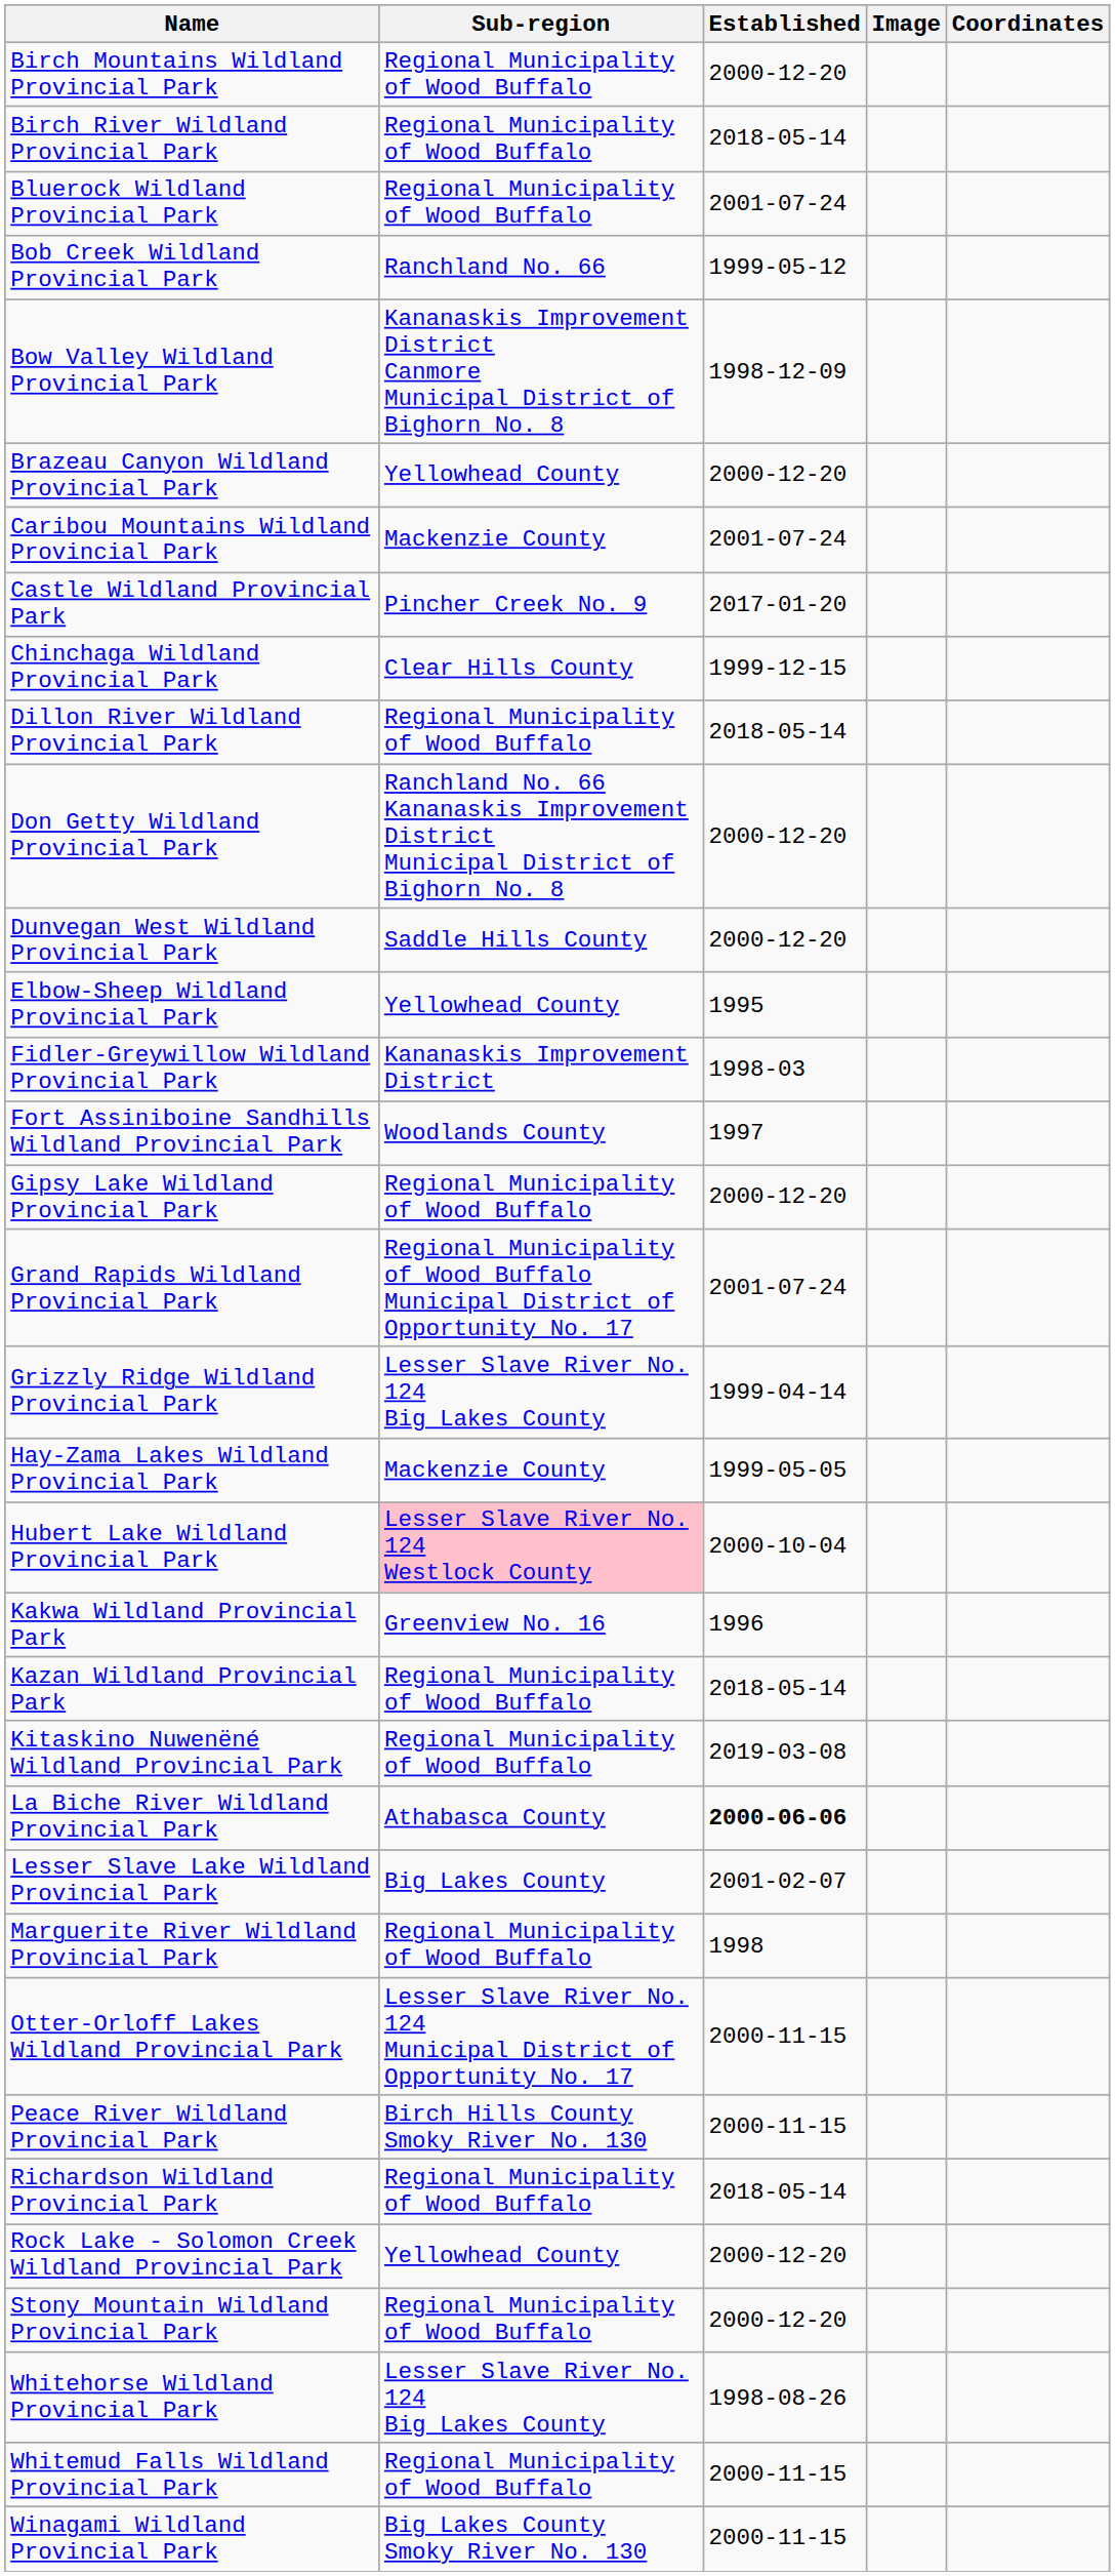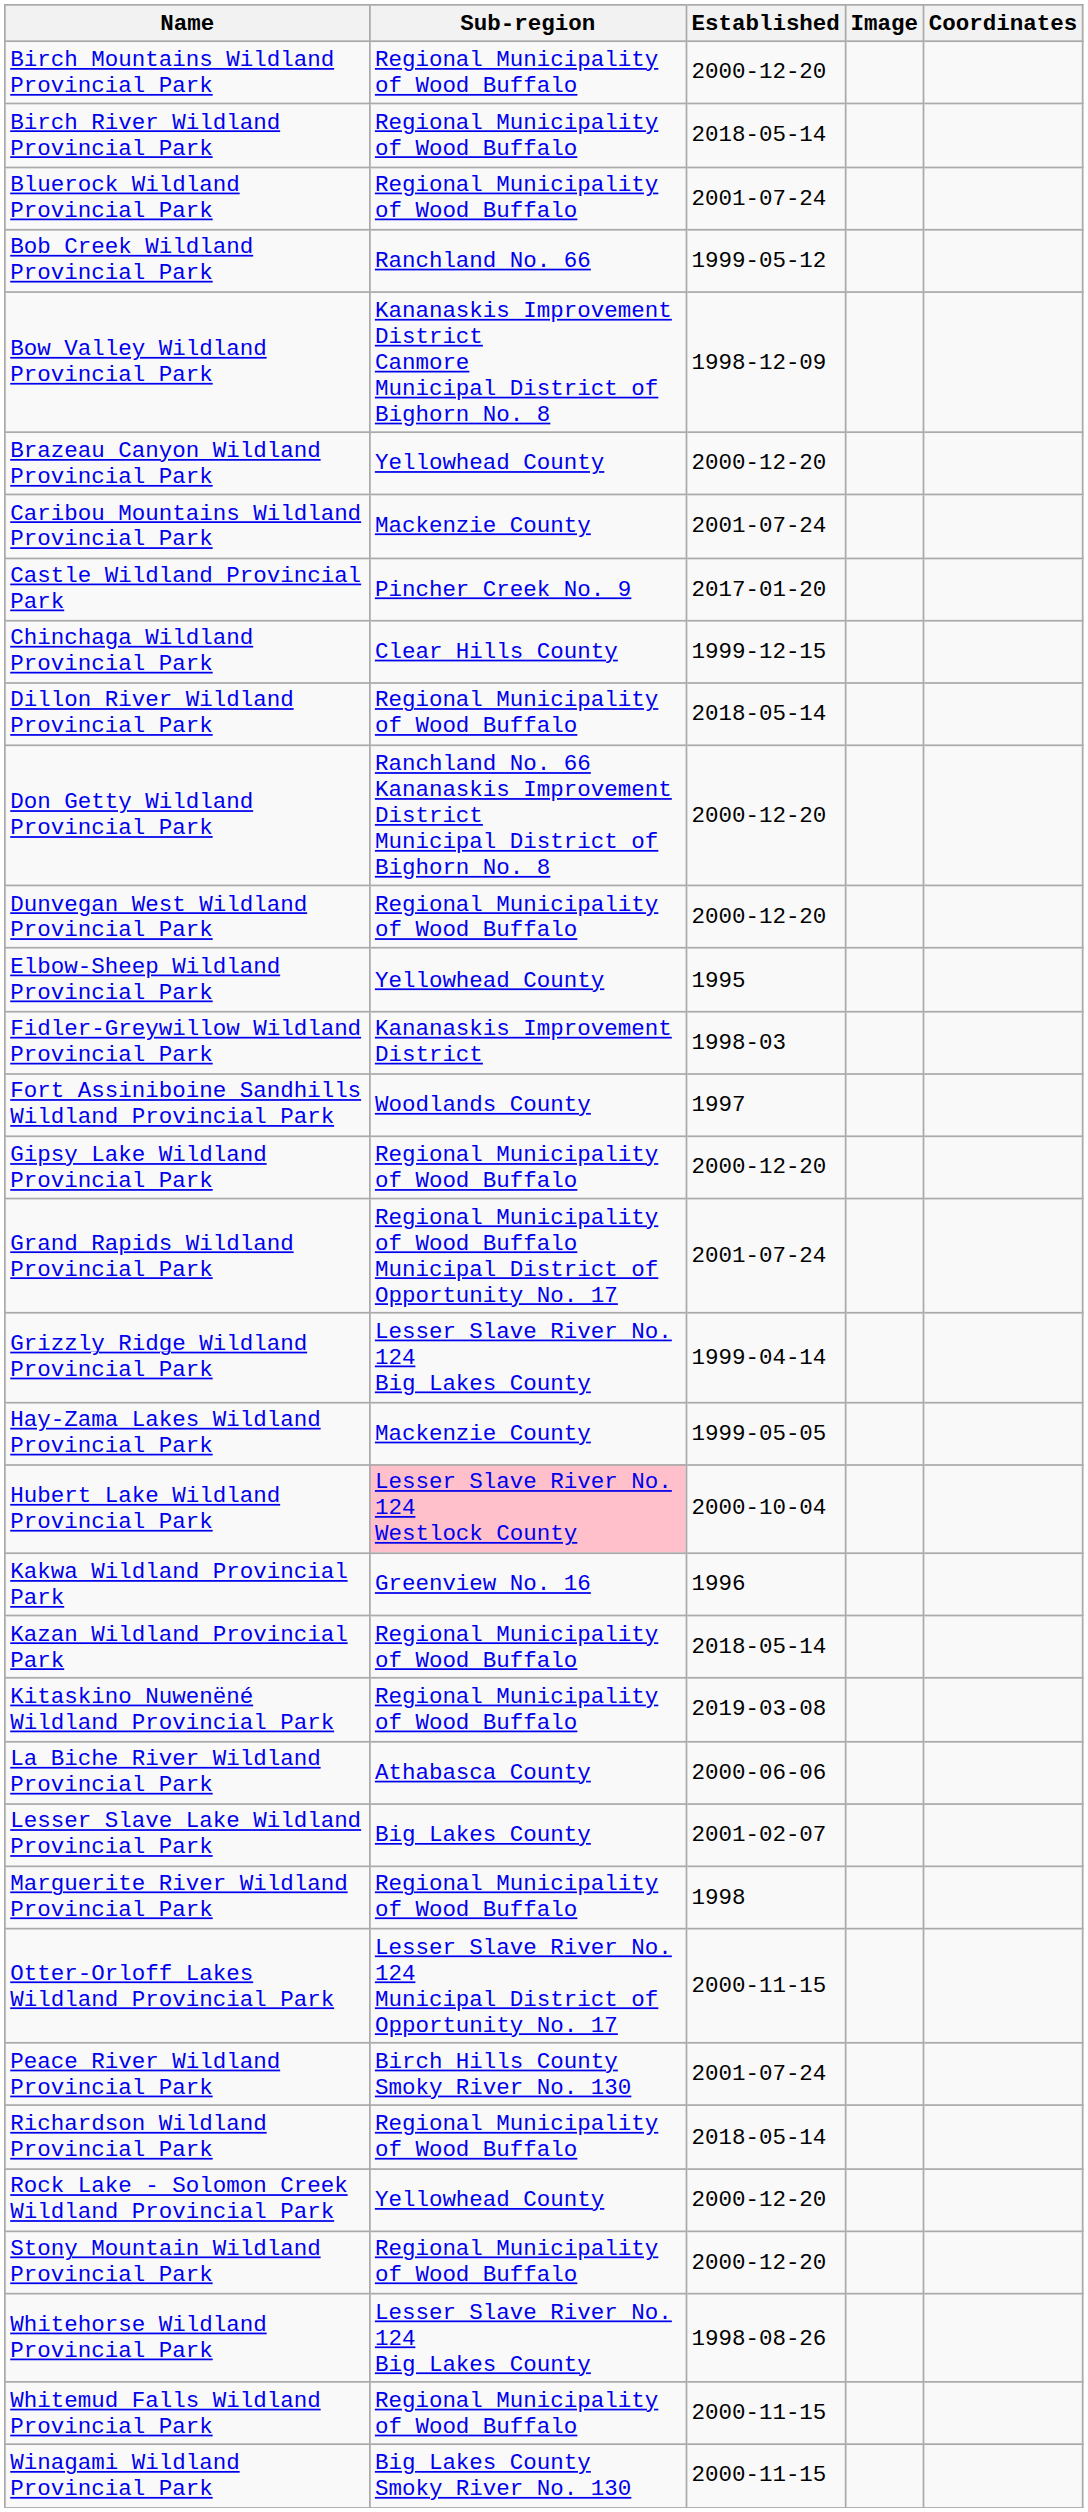 <table class='wikitable sortable' style="width:100%">
 <tr>
 <th>Name</th>
 <th>Sub-region</th>
 <th>Established</th>
 <th>Image</th>
 <th>Coordinates</th>
 </tr>
 <tr>
 <td><a href='#'>Birch Mountains Wildland Provincial Park</a></td>
 <td><a href='#'>Regional Municipality of Wood Buffalo</a></td>
 <td>2000-12-20</td>
 <td></td>
 <td></td>
 </tr>
 <tr>
 <td><a href='#'>Birch River Wildland Provincial Park</a></td>
 <td><a href='#'>Regional Municipality of Wood Buffalo</a></td>
 <td>2018-05-14</td>
 <td></td>
 <td></td>
 </tr>
 <tr>
 <td><a href='#'>Bluerock Wildland Provincial Park</a></td>
 <td><a href='#'>Regional Municipality of Wood Buffalo</a></td>
 <td>2001-07-24</td>
 <td></td>
 <td></td>
 </tr>
 <tr>
 <td><a href='#'>Bob Creek Wildland Provincial Park</a></td>
 <td><a href='#'>Ranchland No. 66</a></td>
 <td>1999-05-12</td>
 <td></td>
 <td></td>
 </tr>
 <tr>
 <td><a href='#'>Bow Valley Wildland Provincial Park</a></td>
 <td><a href='#'>Kananaskis Improvement District</a><br><a href='#'>Canmore</a><br><a href='#'>Municipal District of Bighorn No. 8</a></td>
 <td>1998-12-09</td>
 <td></td>
 <td></td>
 </tr>
 <tr>
 <td><a href='#'>Brazeau Canyon Wildland Provincial Park</a></td>
 <td><a href='#'>Yellowhead County</a></td>
 <td>2000-12-20</td>
 <td></td>
 <td></td>
 </tr>
 <tr>
 <td><a href='#'>Caribou Mountains Wildland Provincial Park</a></td>
 <td><a href='#'>Mackenzie County</a></td>
 <td>2001-07-24</td>
 <td></td>
 <td></td>
 </tr>
 <tr>
 <td><a href='#'>Castle Wildland Provincial Park</a></td>
 <td><a href='#'>Pincher Creek No. 9</a></td>
 <td>2017-01-20</td>
 <td></td>
 <td></td>
 </tr>
 <tr>
 <td><a href='#'>Chinchaga Wildland Provincial Park</a></td>
 <td><a href='#'>Clear Hills County</a></td>
 <td>1999-12-15</td>
 <td></td>
 <td></td>
 </tr>
 <tr>
 <td><a href='#'>Dillon River Wildland Provincial Park</a></td>
 <td><a href='#'>Regional Municipality of Wood Buffalo</a></td>
 <td>2018-05-14</td>
 <td></td>
 <td></td>
 </tr>
 <tr>
 <td><a href='#'>Don Getty Wildland Provincial Park</a></td>
 <td><a href='#'>Ranchland No. 66</a><br><a href='#'>Kananaskis Improvement District</a><br><a href='#'>Municipal District of Bighorn No. 8</a></td>
 <td>2000-12-20</td>
 <td></td>
 <td></td>
 </tr>
 <tr>
 <td><a href='#'>Dunvegan West Wildland Provincial Park</a></td>
-<td><a href='#'>Saddle Hills County</a></td>
+<td><a href='#'>Regional Municipality of Wood Buffalo</a></td>
 <td>2000-12-20</td>
 <td></td>
 <td></td>
 </tr>
 <tr>
 <td><a href='#'>Elbow-Sheep Wildland Provincial Park</a></td>
 <td><a href='#'>Yellowhead County</a></td>
 <td>1995</td>
 <td></td>
 <td></td>
 </tr>
 <tr>
 <td><a href='#'>Fidler-Greywillow Wildland Provincial Park</a></td>
 <td><a href='#'>Kananaskis Improvement District</a></td>
 <td>1998-03</td>
 <td></td>
 <td></td>
 </tr>
 <tr>
 <td><a href='#'>Fort Assiniboine Sandhills Wildland Provincial Park</a></td>
 <td><a href='#'>Woodlands County</a></td>
 <td>1997</td>
 <td></td>
 <td></td>
 </tr>
 <tr>
 <td><a href='#'>Gipsy Lake Wildland Provincial Park</a></td>
 <td><a href='#'>Regional Municipality of Wood Buffalo</a></td>
 <td>2000-12-20</td>
 <td></td>
 <td></td>
 </tr>
 <tr>
 <td><a href='#'>Grand Rapids Wildland Provincial Park</a></td>
 <td><a href='#'>Regional Municipality of Wood Buffalo</a><br><a href='#'>Municipal District of Opportunity No. 17</a></td>
 <td>2001-07-24</td>
 <td></td>
 <td></td>
 </tr>
 <tr>
 <td><a href='#'>Grizzly Ridge Wildland Provincial Park</a></td>
 <td><a href='#'>Lesser Slave River No. 124</a><br><a href='#'>Big Lakes County</a></td>
 <td>1999-04-14</td>
 <td></td>
 <td></td>
 </tr>
 <tr>
 <td><a href='#'>Hay-Zama Lakes Wildland Provincial Park</a></td>
 <td><a href='#'>Mackenzie County</a></td>
 <td>1999-05-05</td>
 <td></td>
 <td></td>
 </tr>
 <tr>
 <td><a href='#'>Hubert Lake Wildland Provincial Park</a></td>
 <td style="background: pink;"><a href='#'>Lesser Slave River No. 124</a><br><a href='#'>Westlock County</a></td>
 <td>2000-10-04</td>
 <td></td>
 <td></td>
 </tr>
 <tr>
 <td><a href='#'>Kakwa Wildland Provincial Park</a></td>
 <td><a href='#'>Greenview No. 16</a></td>
 <td>1996</td>
 <td></td>
 <td></td>
 </tr>
 <tr>
 <td><a href='#'>Kazan Wildland Provincial Park</a></td>
 <td><a href='#'>Regional Municipality of Wood Buffalo</a></td>
 <td>2018-05-14</td>
 <td></td>
 <td></td>
 </tr>
 <tr>
 <td><a href='#'>Kitaskino Nuwenëné Wildland Provincial Park</a></td>
 <td><a href='#'>Regional Municipality of Wood Buffalo</a></td>
 <td>2019-03-08</td>
 <td></td>
 <td></td>
 </tr>
 <tr>
 <td><a href='#'>La Biche River Wildland Provincial Park</a></td>
 <td><a href='#'>Athabasca County</a></td>
-<td><strong>2000-06-06</strong></td>
+<td>2000-06-06</td>
 <td></td>
 <td></td>
 </tr>
 <tr>
 <td><a href='#'>Lesser Slave Lake Wildland Provincial Park</a></td>
 <td><a href='#'>Big Lakes County</a></td>
 <td>2001-02-07</td>
 <td></td>
 <td></td>
 </tr>
 <tr>
 <td><a href='#'>Marguerite River Wildland Provincial Park</a></td>
 <td><a href='#'>Regional Municipality of Wood Buffalo</a></td>
 <td>1998</td>
 <td></td>
 <td></td>
 </tr>
 <tr>
 <td><a href='#'>Otter-Orloff Lakes Wildland Provincial Park</a></td>
 <td><a href='#'>Lesser Slave River No. 124</a><br><a href='#'>Municipal District of Opportunity No. 17</a></td>
 <td>2000-11-15</td>
 <td></td>
 <td></td>
 </tr>
 <tr>
 <td><a href='#'>Peace River Wildland Provincial Park</a></td>
 <td><a href='#'>Birch Hills County</a><br><a href='#'>Smoky River No. 130</a></td>
-<td>2000-11-15</td>
+<td>2001-07-24</td>
 <td></td>
 <td></td>
 </tr>
 <tr>
 <td><a href='#'>Richardson Wildland Provincial Park</a></td>
 <td><a href='#'>Regional Municipality of Wood Buffalo</a></td>
 <td>2018-05-14</td>
 <td></td>
 <td></td>
 </tr>
 <tr>
 <td><a href='#'>Rock Lake - Solomon Creek Wildland Provincial Park</a></td>
 <td><a href='#'>Yellowhead County</a></td>
 <td>2000-12-20</td>
 <td></td>
 <td></td>
 </tr>
 <tr>
 <td><a href='#'>Stony Mountain Wildland Provincial Park</a></td>
 <td><a href='#'>Regional Municipality of Wood Buffalo</a></td>
 <td>2000-12-20</td>
 <td></td>
 <td></td>
 </tr>
 <tr>
 <td><a href='#'>Whitehorse Wildland Provincial Park</a></td>
 <td><a href='#'>Lesser Slave River No. 124</a><br><a href='#'>Big Lakes County</a></td>
 <td>1998-08-26</td>
 <td></td>
 <td></td>
 </tr>
 <tr>
 <td><a href='#'>Whitemud Falls Wildland Provincial Park</a></td>
 <td><a href='#'>Regional Municipality of Wood Buffalo</a></td>
 <td>2000-11-15</td>
 <td></td>
 <td></td>
 </tr>
 <tr>
 <td><a href='#'>Winagami Wildland Provincial Park</a></td>
 <td><a href='#'>Big Lakes County</a><br><a href='#'>Smoky River No. 130</a></td>
 <td>2000-11-15</td>
 <td></td>
 <td></td>
 </tr>
 <tr>
 </tr>
 </table>
